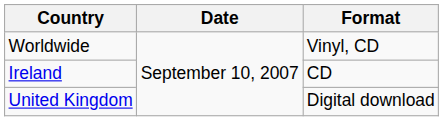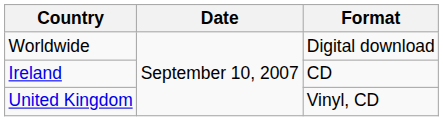 <table class="wikitable">
 <tr>
 <th>Country</th>
 <th>Date</th>
 <th>Format</th>
 </tr>
 <tr>
 <td>Worldwide</td>
 <td rowspan="3">September 10, 2007</td>
-<td>Vinyl, CD</td>
+<td>Digital download</td>
 </tr>
 <tr>
 <td><a href='#'>Ireland</a></td>
 <td>CD</td>
 </tr>
 <tr>
 <td><a href='#'>United Kingdom</a></td>
-<td>Digital download</td>
+<td>Vinyl, CD</td>
 </tr>
 </table>
